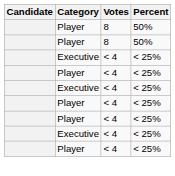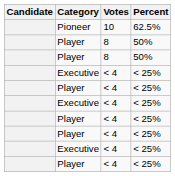 <table class="wikitable sortable plainrowheaders">
 <tr>
 <th scope="col">Candidate</th>
 <th scope="col">Category</th>
 <th scope="col">Votes</th>
 <th scope="col">Percent</th>
+</tr>
+<tr>
+<th scope="row"></th>
+<td>Pioneer</td>
+<td>10</td>
+<td>62.5%</td>
 </tr>
 <tr>
 <th scope="row"></th>
 <td>Player</td>
 <td>8</td>
 <td>50%</td>
 </tr>
 <tr>
 <th scope="row"></th>
 <td>Player</td>
 <td>8</td>
 <td>50%</td>
 </tr>
 <tr>
 <th scope="row"></th>
 <td>Executive</td>
 <td>< 4</td>
 <td>< 25%</td>
 </tr>
 <tr>
 <th scope="row"></th>
 <td>Player</td>
 <td>< 4</td>
 <td>< 25%</td>
 </tr>
 <tr>
 <th scope="row"></th>
 <td>Executive</td>
 <td>< 4</td>
 <td>< 25%</td>
 </tr>
 <tr>
 <th scope="row"></th>
 <td>Player</td>
 <td>< 4</td>
 <td>< 25%</td>
 </tr>
 <tr>
 <th scope="row"></th>
 <td>Player</td>
 <td>< 4</td>
 <td>< 25%</td>
 </tr>
 <tr>
 <th scope="row"></th>
 <td>Executive</td>
 <td>< 4</td>
 <td>< 25%</td>
 </tr>
 <tr>
 <th scope="row"></th>
 <td>Player</td>
 <td>< 4</td>
 <td>< 25%</td>
 </tr>
 </table>
